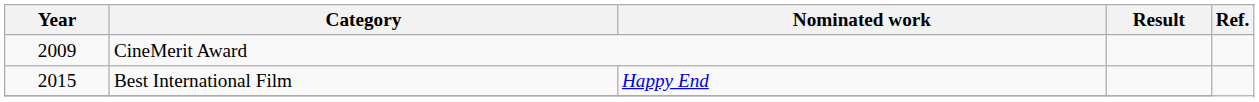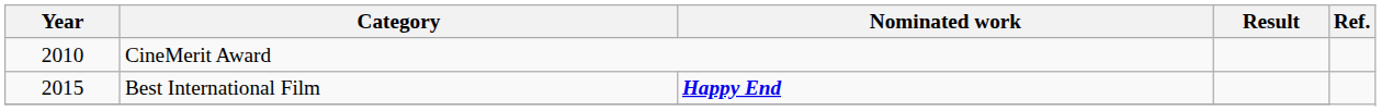 <table class=wikitable>
 <tr>
 <th scope="col" style="width:5em;">Year</th>
 <th scope="col" style="width:26em;">Category</th>
 <th scope="col" style="width:25em;">Nominated work</th>
 <th scope="col" style="width:5em;">Result</th>
 <th>Ref.</th>
 </tr>
 <tr>
-<td style="text-align:center;">2009</td>
+<td style="text-align:center;">2010</td>
 <td colspan=2>CineMerit Award</td>
 <td></td>
 <td></td>
 </tr>
 <tr>
 <td style="text-align:center;">2015</td>
 <td>Best International Film</td>
-<td><em><a href='#'>Happy End</a></em></td>
+<td><strong><em><a href='#'>Happy End</a></em></strong></td>
 <td></td>
 </tr>
 <tr>
 </tr>
 </table>
